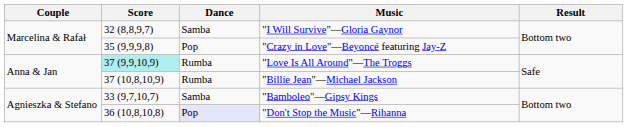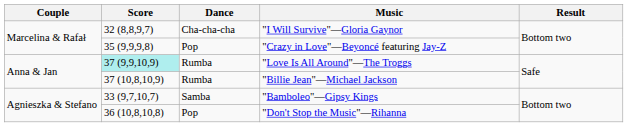 <table class="wikitable">
 <tr>
 <th width="140">Couple</th>
 <th width="110">Score</th>
 <th width="115">Dance</th>
 <th width="385">Music</th>
 <th width="150">Result</th>
 </tr>
 <tr>
 <td rowspan="2">Marcelina & Rafał</td>
 <td>32 (8,8,9,7)</td>
-<td>Samba</td>
+<td>Cha-cha-cha</td>
 <td>"<a href='#'>I Will Survive</a>"—<a href='#'>Gloria Gaynor</a></td>
 <td rowspan="2">Bottom two</td>
 </tr>
 <tr>
 <td>35 (9,9,9,8)</td>
 <td>Pop</td>
 <td>"<a href='#'>Crazy in Love</a>"—<a href='#'>Beyoncé</a> featuring <a href='#'>Jay-Z</a></td>
 </tr>
 <tr>
 <td rowspan="2">Anna & Jan</td>
 <td style="background: paleturquoise;">37 (9,9,10,9)</td>
 <td>Rumba</td>
 <td>"<a href='#'>Love Is All Around</a>"—<a href='#'>The Troggs</a></td>
 <td rowspan="2">Safe</td>
 </tr>
 <tr>
 <td>37 (10,8,10,9)</td>
 <td>Rumba</td>
 <td>"<a href='#'>Billie Jean</a>"—<a href='#'>Michael Jackson</a></td>
 </tr>
 <tr>
 <td rowspan="2">Agnieszka & Stefano</td>
 <td>33 (9,7,10,7)</td>
 <td>Samba</td>
 <td>"<a href='#'>Bamboleo</a>"—<a href='#'>Gipsy Kings</a></td>
 <td rowspan="2">Bottom two</td>
 </tr>
 <tr>
 <td>36 (10,8,10,8)</td>
-<td style="background: lavender;">Pop</td>
+<td>Pop</td>
 <td>"<a href='#'>Don't Stop the Music</a>"—<a href='#'>Rihanna</a></td>
 </tr>
 </table>
